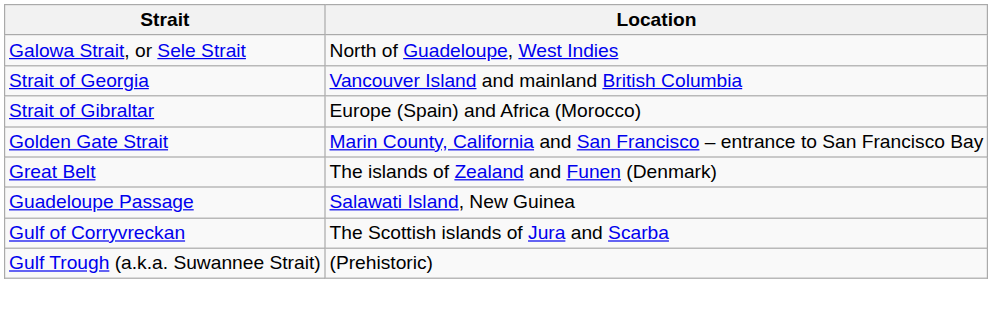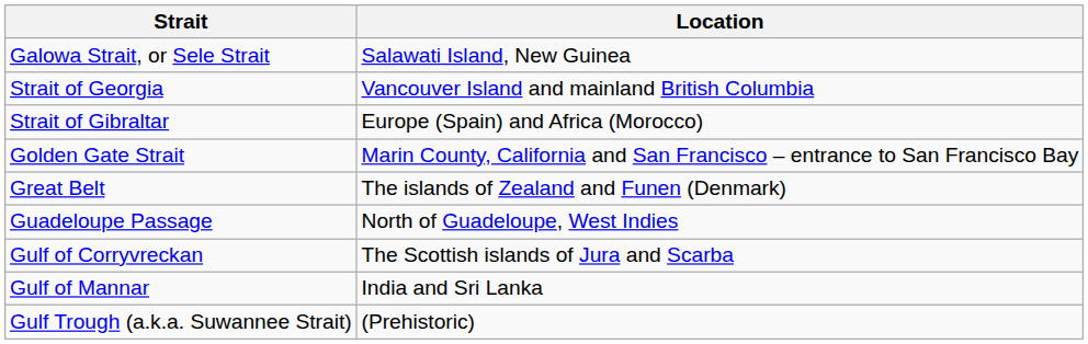 <table class="wikitable sortable">
 <tr>
 <th>Strait</th>
 <th>Location</th>
 </tr>
 <tr>
 <td><a href='#'>Galowa Strait</a>, or <a href='#'>Sele Strait</a></td>
-<td>North of <a href='#'>Guadeloupe</a>, <a href='#'>West Indies</a></td>
+<td><a href='#'>Salawati Island</a>, New Guinea</td>
 </tr>
 <tr>
 <td><a href='#'>Strait of Georgia</a></td>
 <td><a href='#'>Vancouver Island</a> and mainland <a href='#'>British Columbia</a></td>
 </tr>
 <tr>
 <td><a href='#'>Strait of Gibraltar</a></td>
 <td>Europe (Spain) and Africa (Morocco)</td>
 </tr>
 <tr>
 <td><a href='#'>Golden Gate Strait</a></td>
 <td><a href='#'>Marin County, California</a> and <a href='#'>San Francisco</a> – entrance to San Francisco Bay</td>
 </tr>
 <tr>
 <td><a href='#'>Great Belt</a></td>
 <td>The islands of <a href='#'>Zealand</a> and <a href='#'>Funen</a> (Denmark)</td>
 </tr>
 <tr>
 <td><a href='#'>Guadeloupe Passage</a></td>
-<td><a href='#'>Salawati Island</a>, New Guinea</td>
+<td>North of <a href='#'>Guadeloupe</a>, <a href='#'>West Indies</a></td>
 </tr>
 <tr>
 <td><a href='#'>Gulf of Corryvreckan</a></td>
 <td>The Scottish islands of <a href='#'>Jura</a> and <a href='#'>Scarba</a></td>
 </tr>
 <tr>
+<td><a href='#'>Gulf of Mannar</a></td>
+<td>India and Sri Lanka</td>
+</tr>
+<tr>
 <td><a href='#'>Gulf Trough</a> (a.k.a. Suwannee Strait)</td>
 <td>(Prehistoric)</td>
 </tr>
 </table>
